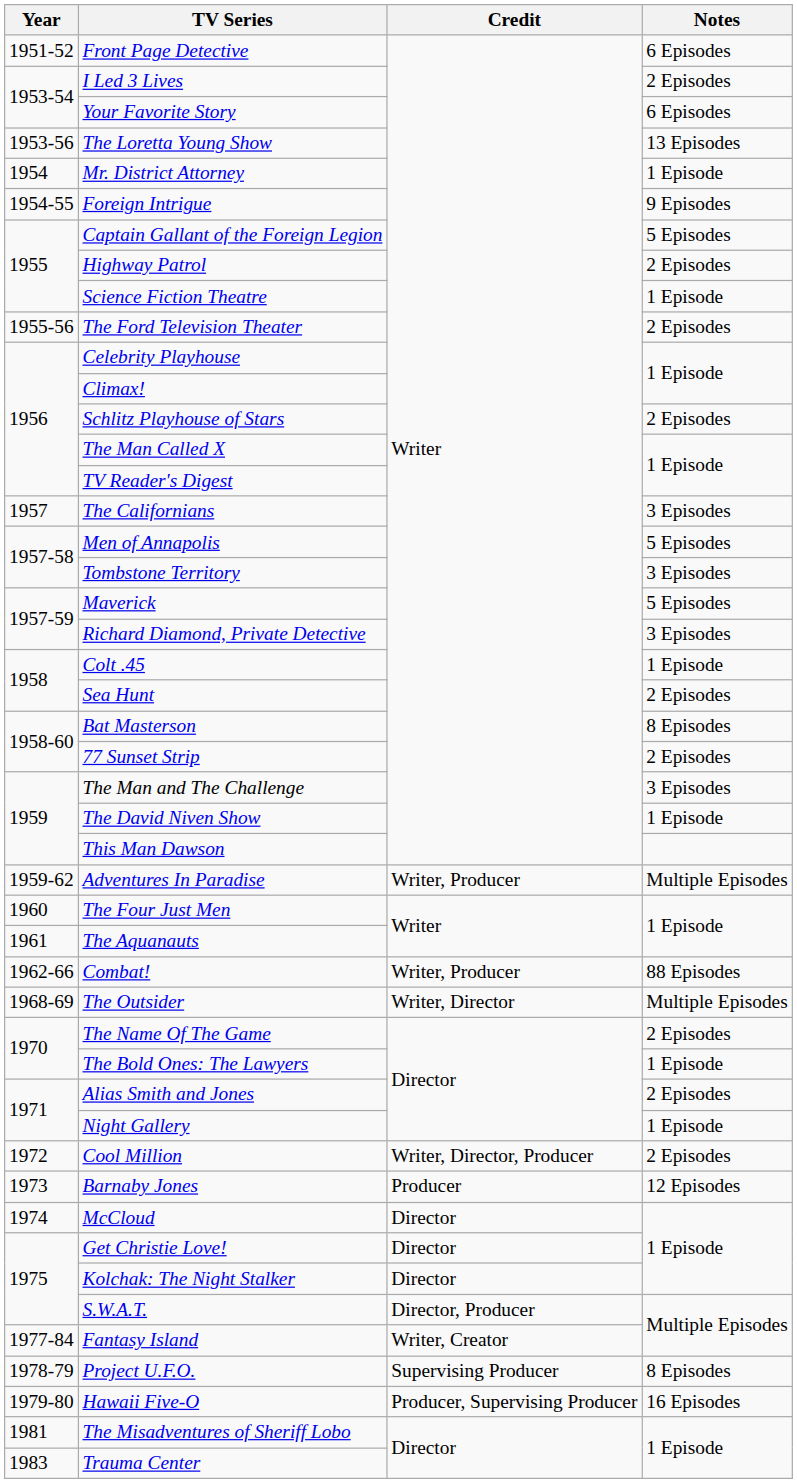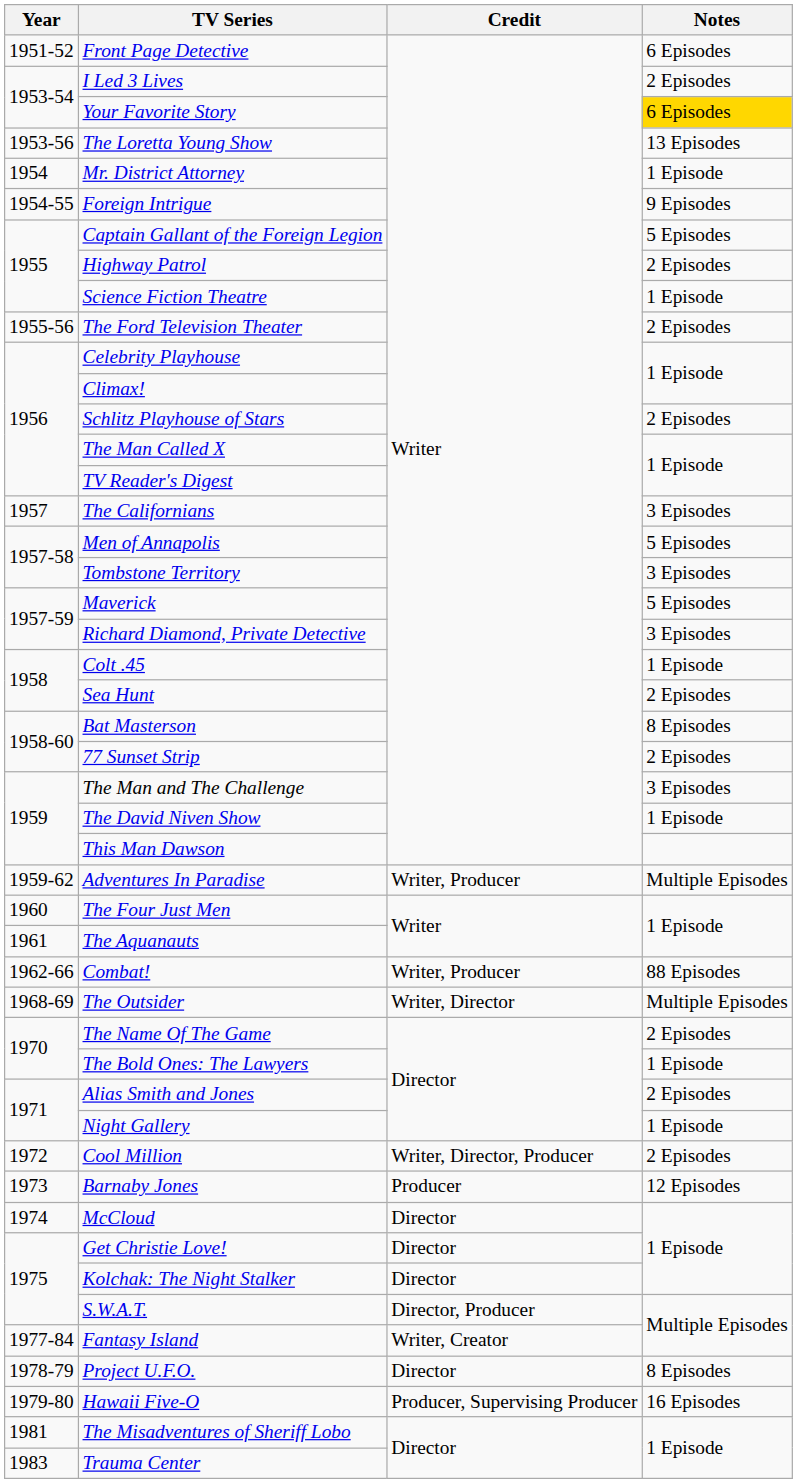 <table class="wikitable">
 <tr>
 <th>Year</th>
 <th>TV Series</th>
 <th>Credit</th>
 <th>Notes</th>
 </tr>
 <tr>
 <td>1951-52</td>
 <td><em><a href='#'>Front Page Detective</a></em></td>
 <td rowspan="27">Writer</td>
 <td>6 Episodes</td>
 </tr>
 <tr>
 <td rowspan=2>1953-54</td>
 <td><em><a href='#'>I Led 3 Lives</a></em></td>
 <td>2 Episodes</td>
 </tr>
 <tr>
 <td><em><a href='#'>Your Favorite Story</a></em></td>
-<td>6 Episodes</td>
+<td style="background: gold;">6 Episodes</td>
 </tr>
 <tr>
 <td>1953-56</td>
 <td><em><a href='#'>The Loretta Young Show</a></em></td>
 <td>13 Episodes</td>
 </tr>
 <tr>
 <td>1954</td>
 <td><em><a href='#'>Mr. District Attorney</a></em></td>
 <td>1 Episode</td>
 </tr>
 <tr>
 <td>1954-55</td>
 <td><em><a href='#'>Foreign Intrigue</a></em></td>
 <td>9 Episodes</td>
 </tr>
 <tr>
 <td rowspan=3>1955</td>
 <td><em><a href='#'>Captain Gallant of the Foreign Legion</a></em></td>
 <td>5 Episodes</td>
 </tr>
 <tr>
 <td><em><a href='#'>Highway Patrol</a></em></td>
 <td>2 Episodes</td>
 </tr>
 <tr>
 <td><em><a href='#'>Science Fiction Theatre</a></em></td>
 <td>1 Episode</td>
 </tr>
 <tr>
 <td>1955-56</td>
 <td><em><a href='#'>The Ford Television Theater</a></em></td>
 <td>2 Episodes</td>
 </tr>
 <tr>
 <td rowspan=5>1956</td>
 <td><em><a href='#'>Celebrity Playhouse</a></em></td>
 <td rowspan="2">1 Episode</td>
 </tr>
 <tr>
 <td><em><a href='#'>Climax!</a></em></td>
 </tr>
 <tr>
 <td><em><a href='#'>Schlitz Playhouse of Stars</a></em></td>
 <td>2 Episodes</td>
 </tr>
 <tr>
 <td><em><a href='#'>The Man Called X</a></em></td>
 <td rowspan="2">1 Episode</td>
 </tr>
 <tr>
 <td><em><a href='#'>TV Reader's Digest</a></em></td>
 </tr>
 <tr>
 <td>1957</td>
 <td><em><a href='#'>The Californians</a></em></td>
 <td>3 Episodes</td>
 </tr>
 <tr>
 <td rowspan=2>1957-58</td>
 <td><em><a href='#'>Men of Annapolis</a></em></td>
 <td>5 Episodes</td>
 </tr>
 <tr>
 <td><em><a href='#'>Tombstone Territory</a></em></td>
 <td>3 Episodes</td>
 </tr>
 <tr>
 <td rowspan=2>1957-59</td>
 <td><em><a href='#'>Maverick</a></em></td>
 <td>5 Episodes</td>
 </tr>
 <tr>
 <td><em><a href='#'>Richard Diamond, Private Detective</a></em></td>
 <td>3 Episodes</td>
 </tr>
 <tr>
 <td rowspan=2>1958</td>
 <td><em><a href='#'>Colt .45</a></em></td>
 <td>1 Episode</td>
 </tr>
 <tr>
 <td><em><a href='#'>Sea Hunt</a></em></td>
 <td>2 Episodes</td>
 </tr>
 <tr>
 <td rowspan=2>1958-60</td>
 <td><em><a href='#'>Bat Masterson</a></em></td>
 <td>8 Episodes</td>
 </tr>
 <tr>
 <td><em><a href='#'>77 Sunset Strip</a></em></td>
 <td>2 Episodes</td>
 </tr>
 <tr>
 <td rowspan=3>1959</td>
 <td><em>The Man and The Challenge</em></td>
 <td>3 Episodes</td>
 </tr>
 <tr>
 <td><em><a href='#'>The David Niven Show</a></em></td>
 <td>1 Episode</td>
 </tr>
 <tr>
 <td><em><a href='#'>This Man Dawson</a></em></td>
 <td></td>
 </tr>
 <tr>
 <td>1959-62</td>
 <td><em><a href='#'>Adventures In Paradise</a></em></td>
 <td>Writer, Producer</td>
 <td>Multiple Episodes</td>
 </tr>
 <tr>
 <td>1960</td>
 <td><em><a href='#'>The Four Just Men</a></em></td>
 <td rowspan="2">Writer</td>
 <td rowspan="2">1 Episode</td>
 </tr>
 <tr>
 <td>1961</td>
 <td><em><a href='#'>The Aquanauts</a></em></td>
 </tr>
 <tr>
 <td>1962-66</td>
 <td><em><a href='#'>Combat!</a></em></td>
 <td>Writer, Producer</td>
 <td>88 Episodes</td>
 </tr>
 <tr>
 <td>1968-69</td>
 <td><em><a href='#'>The Outsider</a></em></td>
 <td>Writer, Director</td>
 <td>Multiple Episodes</td>
 </tr>
 <tr>
 <td rowspan=2>1970</td>
 <td><em><a href='#'>The Name Of The Game</a></em></td>
 <td rowspan="4">Director</td>
 <td>2 Episodes</td>
 </tr>
 <tr>
 <td><em><a href='#'>The Bold Ones: The Lawyers</a></em></td>
 <td>1 Episode</td>
 </tr>
 <tr>
 <td rowspan=2>1971</td>
 <td><em><a href='#'>Alias Smith and Jones</a></em></td>
 <td>2 Episodes</td>
 </tr>
 <tr>
 <td><em><a href='#'>Night Gallery</a></em></td>
 <td>1 Episode</td>
 </tr>
 <tr>
 <td>1972</td>
 <td><em><a href='#'>Cool Million</a></em></td>
 <td>Writer, Director, Producer</td>
 <td>2 Episodes</td>
 </tr>
 <tr>
 <td>1973</td>
 <td><em><a href='#'>Barnaby Jones</a></em></td>
 <td>Producer</td>
 <td>12 Episodes</td>
 </tr>
 <tr>
 <td>1974</td>
 <td><em><a href='#'>McCloud</a></em></td>
 <td>Director</td>
 <td rowspan="3">1 Episode</td>
 </tr>
 <tr>
 <td rowspan=3>1975</td>
 <td><em><a href='#'>Get Christie Love!</a></em></td>
 <td>Director</td>
 </tr>
 <tr>
 <td><em><a href='#'>Kolchak: The Night Stalker</a></em></td>
 <td>Director</td>
 </tr>
 <tr>
 <td><em><a href='#'>S.W.A.T.</a></em></td>
 <td>Director, Producer</td>
 <td rowspan="2">Multiple Episodes</td>
 </tr>
 <tr>
 <td>1977-84</td>
 <td><em><a href='#'>Fantasy Island</a></em></td>
 <td>Writer, Creator</td>
 </tr>
 <tr>
 <td>1978-79</td>
 <td><em><a href='#'>Project U.F.O.</a></em></td>
-<td>Supervising Producer</td>
+<td>Director</td>
 <td>8 Episodes</td>
 </tr>
 <tr>
 <td>1979-80</td>
 <td><em><a href='#'>Hawaii Five-O</a></em></td>
 <td>Producer, Supervising Producer</td>
 <td>16 Episodes</td>
 </tr>
 <tr>
 <td>1981</td>
 <td><em><a href='#'>The Misadventures of Sheriff Lobo</a></em></td>
 <td rowspan="2">Director</td>
 <td rowspan="2">1 Episode</td>
 </tr>
 <tr>
 <td>1983</td>
 <td><em><a href='#'>Trauma Center</a></em></td>
 </tr>
 </table>
